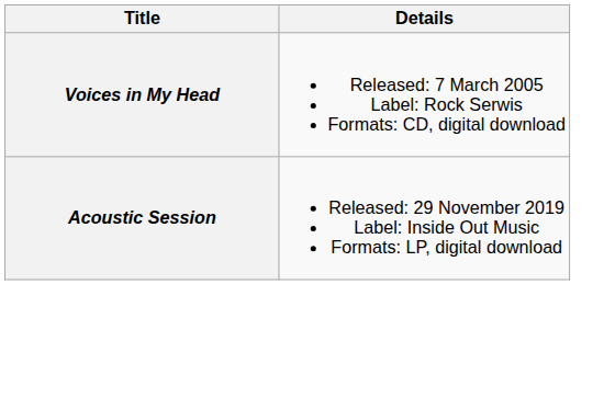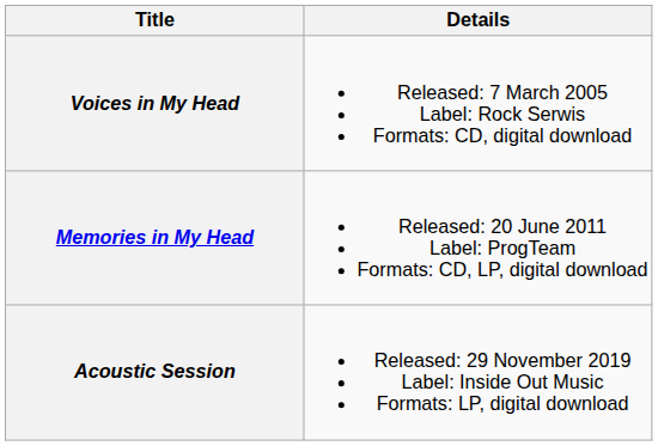 <table class="wikitable plainrowheaders" style="text-align:center;">
 <tr>
 <th scope="col" style="width:15em;">Title</th>
 <th scope="col">Details</th>
 </tr>
 <tr>
 <th scope="row"><em>Voices in My Head</em></th>
 <td><br><ul><li>Released: 7 March 2005</li><li>Label: Rock Serwis</li><li>Formats: CD, digital download</li></ul></td>
 </tr>
 <tr>
+<th scope="row"><em><a href='#'>Memories in My Head</a></em></th>
+<td><br><ul><li>Released: 20 June 2011</li><li>Label: ProgTeam</li><li>Formats: CD, LP, digital download</li></ul></td>
+</tr>
+<tr>
 <th scope="row"><em>Acoustic Session</em></th>
 <td><br><ul><li>Released: 29 November 2019</li><li>Label: Inside Out Music</li><li>Formats: LP, digital download</li></ul></td>
 </tr>
 </table>
